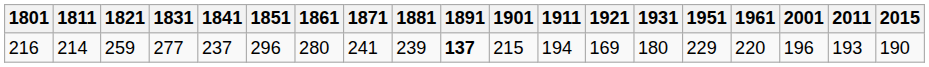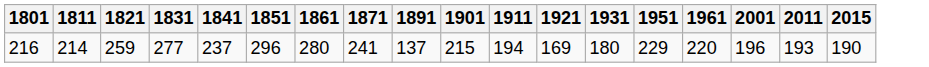 <table class="wikitable">
 <tr>
 <th>1801</th>
 <th>1811</th>
 <th>1821</th>
 <th>1831</th>
 <th>1841</th>
 <th>1851</th>
 <th>1861</th>
 <th>1871</th>
-<th>1881</th>
 <th>1891</th>
 <th>1901</th>
 <th>1911</th>
 <th>1921</th>
 <th>1931</th>
 <th>1951</th>
 <th>1961</th>
 <th>2001</th>
 <th>2011</th>
 <th>2015</th>
 </tr>
 <tr>
 <td>216</td>
 <td>214</td>
 <td>259</td>
 <td>277</td>
 <td>237</td>
 <td>296</td>
 <td>280</td>
 <td>241</td>
-<td>239</td>
-<td><strong>137</strong></td>
+<td>137</td>
 <td>215</td>
 <td>194</td>
 <td>169</td>
 <td>180</td>
 <td>229</td>
 <td>220</td>
 <td>196</td>
 <td>193</td>
 <td>190</td>
 </tr>
 </table>
